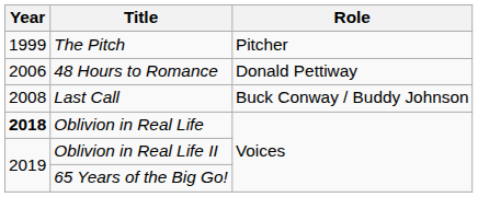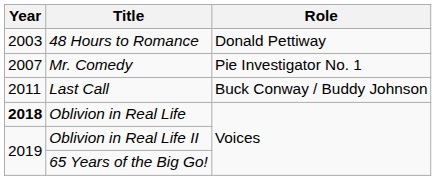 <table class="wikitable sortable">
 <tr>
 <th>Year</th>
 <th>Title</th>
 <th>Role</th>
 </tr>
 <tr>
-<td>1999</td>
-<td><em>The Pitch</em></td>
-<td>Pitcher</td>
-</tr>
-<tr>
-<td>2006</td>
+<td>2003</td>
 <td><em>48 Hours to Romance</em></td>
 <td>Donald Pettiway</td>
 </tr>
 <tr>
-<td>2008</td>
+<td>2007</td>
+<td><em>Mr. Comedy</em></td>
+<td>Pie Investigator No. 1</td>
+</tr>
+<tr>
+<td>2011</td>
 <td><em>Last Call</em></td>
 <td>Buck Conway / Buddy Johnson</td>
 </tr>
 <tr>
 <td><strong>2018</strong></td>
 <td><em>Oblivion in Real Life</em></td>
 <td rowspan=3>Voices</td>
 </tr>
 <tr>
 <td rowspan=2>2019</td>
 <td><em>Oblivion in Real Life II</em></td>
 </tr>
 <tr>
 <td><em>65 Years of the Big Go!</em></td>
 </tr>
 </table>
